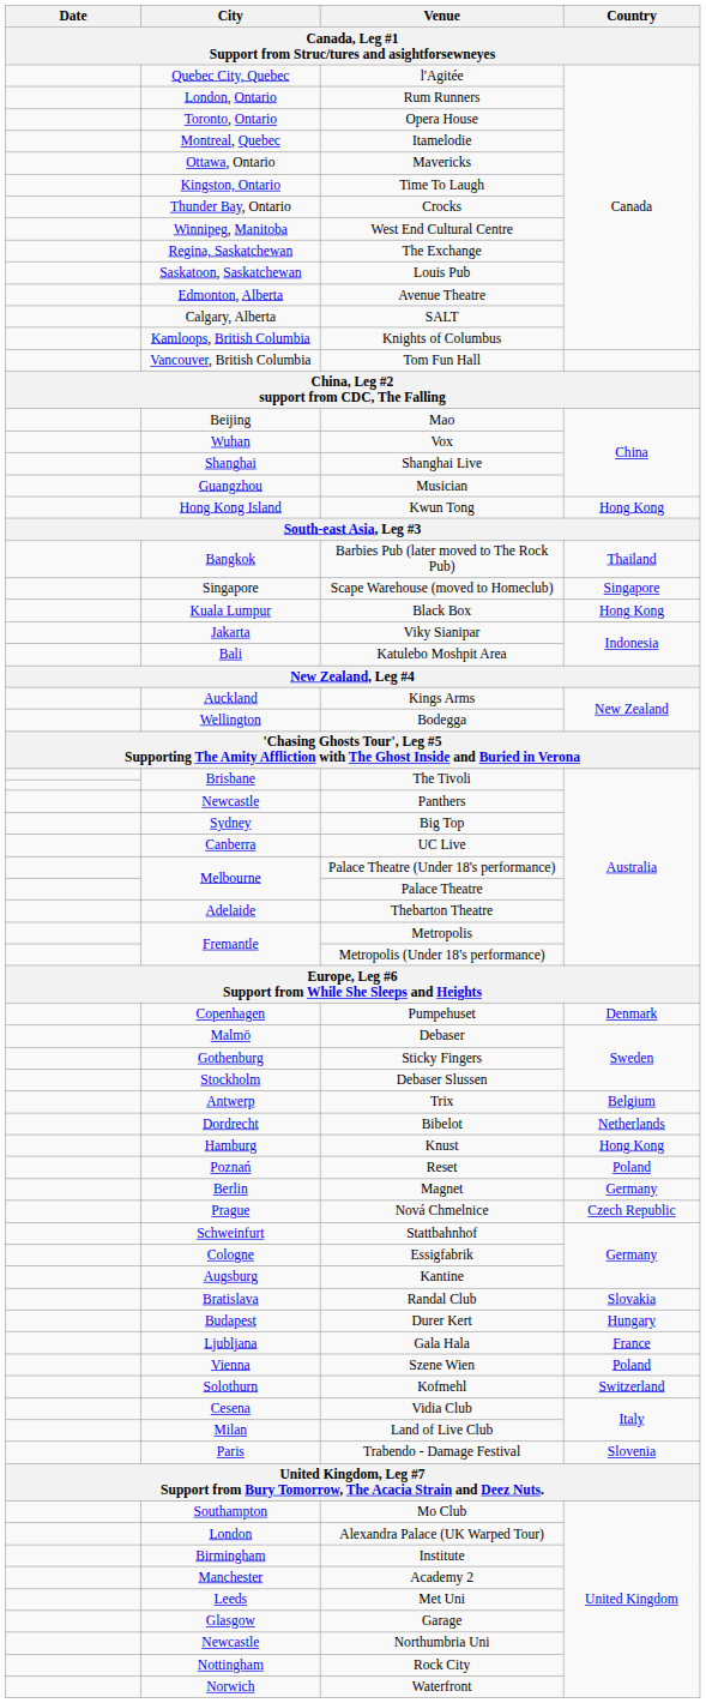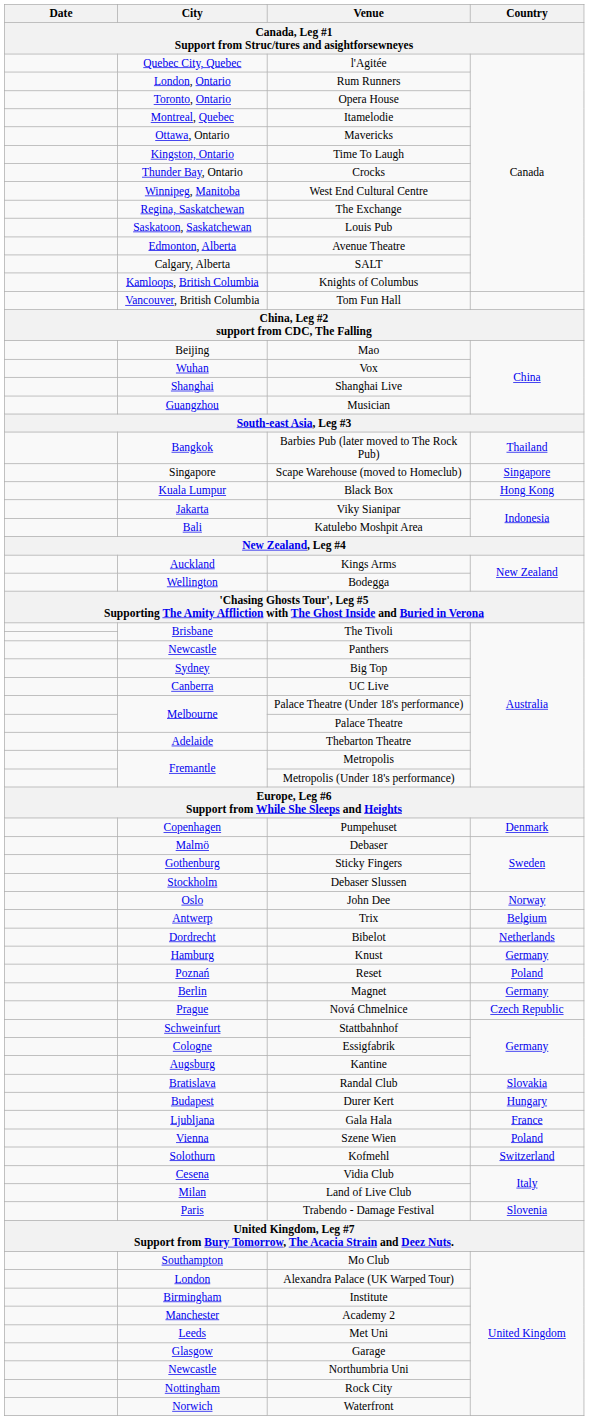 <table class="wikitable" style="text-align:center;">
 <tr>
 <th style="width:150px;">Date</th>
 <th style="width:200px;">City</th>
 <th style="width:275px;">Venue</th>
 <th style="width:150px;">Country</th>
 </tr>
 <tr>
 <th colspan="4">Canada, Leg #1<br>Support from Struc/tures and asightforsewneyes</th>
 </tr>
 <tr>
 <td></td>
 <td><a href='#'>Quebec City, Quebec</a></td>
 <td>l'Agitée</td>
 <td rowspan="13">Canada</td>
 </tr>
 <tr>
 <td></td>
 <td><a href='#'>London</a>, <a href='#'>Ontario</a></td>
 <td>Rum Runners</td>
 </tr>
 <tr>
 <td></td>
 <td><a href='#'>Toronto</a>, <a href='#'>Ontario</a></td>
 <td>Opera House</td>
 </tr>
 <tr>
 <td></td>
 <td><a href='#'>Montreal</a>, <a href='#'>Quebec</a></td>
 <td>Itamelodie</td>
 </tr>
 <tr>
 <td></td>
 <td><a href='#'>Ottawa</a>, Ontario</td>
 <td>Mavericks</td>
 </tr>
 <tr>
 <td></td>
 <td><a href='#'>Kingston, Ontario</a></td>
 <td>Time To Laugh</td>
 </tr>
 <tr>
 <td></td>
 <td><a href='#'>Thunder Bay</a>, Ontario</td>
 <td>Crocks</td>
 </tr>
 <tr>
 <td></td>
 <td><a href='#'>Winnipeg</a>, <a href='#'>Manitoba</a></td>
 <td>West End Cultural Centre</td>
 </tr>
 <tr>
 <td></td>
 <td><a href='#'>Regina, Saskatchewan</a></td>
 <td>The Exchange</td>
 </tr>
 <tr>
 <td></td>
 <td><a href='#'>Saskatoon</a>, <a href='#'>Saskatchewan</a></td>
 <td>Louis Pub</td>
 </tr>
 <tr>
 <td></td>
 <td><a href='#'>Edmonton</a>, <a href='#'>Alberta</a></td>
 <td>Avenue Theatre</td>
 </tr>
 <tr>
 <td></td>
 <td>Calgary, Alberta</td>
 <td>SALT</td>
 </tr>
 <tr>
 <td></td>
 <td><a href='#'>Kamloops</a>, <a href='#'>British Columbia</a></td>
 <td>Knights of Columbus</td>
 </tr>
 <tr>
 <td></td>
 <td><a href='#'>Vancouver</a>, British Columbia</td>
 <td>Tom Fun Hall</td>
 </tr>
 <tr>
 <th colspan="4">China, Leg #2 <br> support from CDC, The Falling</th>
 </tr>
 <tr>
 <td></td>
 <td>Beijing</td>
 <td>Mao</td>
 <td rowspan="4"><a href='#'>China</a></td>
 </tr>
 <tr>
 <td></td>
 <td><a href='#'>Wuhan</a></td>
 <td>Vox</td>
 </tr>
 <tr>
 <td></td>
 <td><a href='#'>Shanghai</a></td>
 <td>Shanghai Live</td>
 </tr>
 <tr>
 <td></td>
 <td><a href='#'>Guangzhou</a></td>
 <td>Musician</td>
-</tr>
-<tr>
-<td></td>
-<td><a href='#'>Hong Kong Island</a></td>
-<td>Kwun Tong</td>
-<td><a href='#'>Hong Kong</a></td>
 </tr>
 <tr>
 <th colspan="4"><a href='#'>South-east Asia</a>, Leg #3</th>
 </tr>
 <tr>
 <td></td>
 <td><a href='#'>Bangkok</a></td>
 <td>Barbies Pub (later moved to The Rock Pub)</td>
 <td><a href='#'>Thailand</a></td>
 </tr>
 <tr>
 <td></td>
 <td>Singapore</td>
 <td>Scape Warehouse (moved to Homeclub)</td>
 <td><a href='#'>Singapore</a></td>
 </tr>
 <tr>
 <td></td>
 <td><a href='#'>Kuala Lumpur</a></td>
 <td>Black Box</td>
 <td><a href='#'>Hong Kong</a></td>
 </tr>
 <tr>
 <td></td>
 <td><a href='#'>Jakarta</a></td>
 <td>Viky Sianipar</td>
 <td rowspan="2"><a href='#'>Indonesia</a></td>
 </tr>
 <tr>
 <td></td>
 <td><a href='#'>Bali</a></td>
 <td>Katulebo Moshpit Area</td>
 </tr>
 <tr>
 <th colspan="4"><a href='#'>New Zealand</a>, Leg #4</th>
 </tr>
 <tr>
 <td></td>
 <td><a href='#'>Auckland</a></td>
 <td>Kings Arms</td>
 <td rowspan="2"><a href='#'>New Zealand</a></td>
 </tr>
 <tr>
 <td></td>
 <td><a href='#'>Wellington</a></td>
 <td>Bodegga</td>
 </tr>
 <tr>
 <th colspan="4">'Chasing Ghosts Tour', Leg #5 <br> Supporting <a href='#'>The Amity Affliction</a> with <a href='#'>The Ghost Inside</a> and <a href='#'>Buried in Verona</a></th>
 </tr>
 <tr>
 <td></td>
 <td rowspan="2"><a href='#'>Brisbane</a></td>
 <td rowspan="2">The Tivoli</td>
 <td rowspan="10"><a href='#'>Australia</a></td>
 </tr>
 <tr>
 <td></td>
 </tr>
 <tr>
 <td></td>
 <td><a href='#'>Newcastle</a></td>
 <td>Panthers</td>
 </tr>
 <tr>
 <td></td>
 <td><a href='#'>Sydney</a></td>
 <td>Big Top</td>
 </tr>
 <tr>
 <td></td>
 <td><a href='#'>Canberra</a></td>
 <td>UC Live</td>
 </tr>
 <tr>
 <td></td>
 <td rowspan="2"><a href='#'>Melbourne</a></td>
 <td>Palace Theatre (Under 18's performance)</td>
 </tr>
 <tr>
 <td></td>
 <td>Palace Theatre</td>
 </tr>
 <tr>
 <td></td>
 <td><a href='#'>Adelaide</a></td>
 <td>Thebarton Theatre</td>
 </tr>
 <tr>
 <td></td>
 <td rowspan="2"><a href='#'>Fremantle</a></td>
 <td>Metropolis</td>
 </tr>
 <tr>
 <td></td>
 <td>Metropolis (Under 18's performance)</td>
 </tr>
 <tr>
 <th colspan="4">Europe, Leg #6<br>Support from <a href='#'>While She Sleeps</a> and <a href='#'>Heights</a></th>
 </tr>
 <tr>
 <td></td>
 <td><a href='#'>Copenhagen</a></td>
 <td>Pumpehuset</td>
 <td rowspan="1"><a href='#'>Denmark</a></td>
 </tr>
 <tr>
 <td></td>
 <td><a href='#'>Malmö</a></td>
 <td>Debaser</td>
 <td rowspan="3"><a href='#'>Sweden</a></td>
 </tr>
 <tr>
 <td></td>
 <td><a href='#'>Gothenburg</a></td>
 <td>Sticky Fingers</td>
 </tr>
 <tr>
 <td></td>
 <td><a href='#'>Stockholm</a></td>
 <td>Debaser Slussen</td>
 </tr>
 <tr>
 <td></td>
+<td><a href='#'>Oslo</a></td>
+<td>John Dee</td>
+<td rowspan="1"><a href='#'>Norway</a></td>
+</tr>
+<tr>
+<td></td>
 <td><a href='#'>Antwerp</a></td>
 <td>Trix</td>
 <td rowspan="1"><a href='#'>Belgium</a></td>
 </tr>
 <tr>
 <td></td>
 <td><a href='#'>Dordrecht</a></td>
 <td>Bibelot</td>
 <td rowspan="1"><a href='#'>Netherlands</a></td>
 </tr>
 <tr>
 <td></td>
 <td><a href='#'>Hamburg</a></td>
 <td>Knust</td>
-<td><a href='#'>Hong Kong</a></td>
+<td rowspan="1"><a href='#'>Germany</a></td>
 </tr>
 <tr>
 <td></td>
 <td><a href='#'>Poznań</a></td>
 <td>Reset</td>
 <td rowspan="1"><a href='#'>Poland</a></td>
 </tr>
 <tr>
 <td></td>
 <td><a href='#'>Berlin</a></td>
 <td>Magnet</td>
 <td rowspan="1"><a href='#'>Germany</a></td>
 </tr>
 <tr>
 <td></td>
 <td><a href='#'>Prague</a></td>
 <td>Nová Chmelnice</td>
 <td rowspan="1"><a href='#'>Czech Republic</a></td>
 </tr>
 <tr>
 <td></td>
 <td><a href='#'>Schweinfurt</a></td>
 <td>Stattbahnhof</td>
 <td rowspan="3"><a href='#'>Germany</a></td>
 </tr>
 <tr>
 <td></td>
 <td><a href='#'>Cologne</a></td>
 <td>Essigfabrik</td>
 </tr>
 <tr>
 <td></td>
 <td><a href='#'>Augsburg</a></td>
 <td>Kantine</td>
 </tr>
 <tr>
 <td></td>
 <td><a href='#'>Bratislava</a></td>
 <td>Randal Club</td>
 <td rowspan="1"><a href='#'>Slovakia</a></td>
 </tr>
 <tr>
 <td></td>
 <td><a href='#'>Budapest</a></td>
 <td>Durer Kert</td>
 <td rowspan="1"><a href='#'>Hungary</a></td>
 </tr>
 <tr>
 <td></td>
 <td><a href='#'>Ljubljana</a></td>
 <td>Gala Hala</td>
 <td rowspan="1"><a href='#'>France</a></td>
 </tr>
 <tr>
 <td></td>
 <td><a href='#'>Vienna</a></td>
 <td>Szene Wien</td>
 <td rowspan="1"><a href='#'>Poland</a></td>
 </tr>
 <tr>
 <td></td>
 <td><a href='#'>Solothurn</a></td>
 <td>Kofmehl</td>
 <td rowspan="1"><a href='#'>Switzerland</a></td>
 </tr>
 <tr>
 <td></td>
 <td><a href='#'>Cesena</a></td>
 <td>Vidia Club</td>
 <td rowspan="2"><a href='#'>Italy</a></td>
 </tr>
 <tr>
 <td></td>
 <td><a href='#'>Milan</a></td>
 <td>Land of Live Club</td>
 </tr>
 <tr>
 <td></td>
 <td><a href='#'>Paris</a></td>
 <td>Trabendo - Damage Festival</td>
 <td rowspan="1"><a href='#'>Slovenia</a></td>
 </tr>
 <tr>
 <th colspan="4">United Kingdom, Leg #7<br>Support from <a href='#'>Bury Tomorrow</a>, <a href='#'>The Acacia Strain</a> and <a href='#'>Deez Nuts</a>.</th>
 </tr>
 <tr>
 <td></td>
 <td><a href='#'>Southampton</a></td>
 <td>Mo Club</td>
 <td rowspan="9"><a href='#'>United Kingdom</a></td>
 </tr>
 <tr>
 <td></td>
 <td><a href='#'>London</a></td>
 <td>Alexandra Palace (UK Warped Tour)</td>
 </tr>
 <tr>
 <td></td>
 <td><a href='#'>Birmingham</a></td>
 <td>Institute</td>
 </tr>
 <tr>
 <td></td>
 <td><a href='#'>Manchester</a></td>
 <td>Academy 2</td>
 </tr>
 <tr>
 <td></td>
 <td><a href='#'>Leeds</a></td>
 <td>Met Uni</td>
 </tr>
 <tr>
 <td></td>
 <td><a href='#'>Glasgow</a></td>
 <td>Garage</td>
 </tr>
 <tr>
 <td></td>
 <td><a href='#'>Newcastle</a></td>
 <td>Northumbria Uni</td>
 </tr>
 <tr>
 <td></td>
 <td><a href='#'>Nottingham</a></td>
 <td>Rock City</td>
 </tr>
 <tr>
 <td></td>
 <td><a href='#'>Norwich</a></td>
 <td>Waterfront</td>
 </tr>
 </table>
